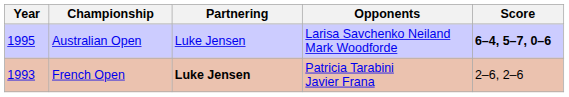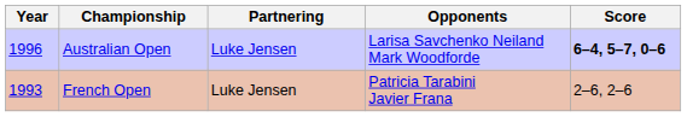 <table class="wikitable">
 <tr>
 <th width="50">Year</th>
 <th width="150">Championship</th>
 <th width="160">Partnering</th>
 <th width="210">Opponents</th>
 <th width="110">Score</th>
 </tr>
 <tr bgcolor="#CCCCFF">
-<td><a href='#'>1995</a></td>
+<td><a href='#'>1996</a></td>
 <td><a href='#'>Australian Open</a></td>
 <td> <a href='#'>Luke Jensen</a></td>
 <td> <a href='#'>Larisa Savchenko Neiland</a><br> <a href='#'>Mark Woodforde</a></td>
 <td><strong>6–4, 5–7, 0–6</strong></td>
 </tr>
 <tr bgcolor="#EBC2AF">
 <td><a href='#'>1993</a></td>
 <td><a href='#'>French Open</a></td>
-<td><strong> Luke Jensen</strong></td>
+<td> Luke Jensen</td>
 <td> <a href='#'>Patricia Tarabini</a><br> <a href='#'>Javier Frana</a></td>
 <td>2–6, 2–6</td>
 </tr>
 </table>
